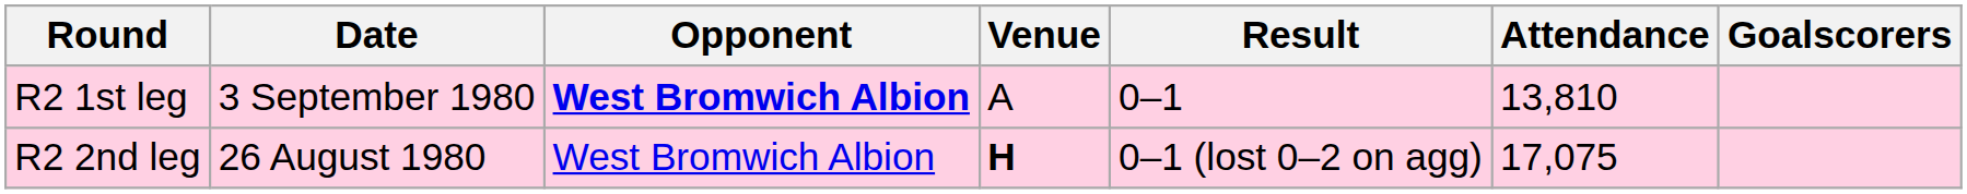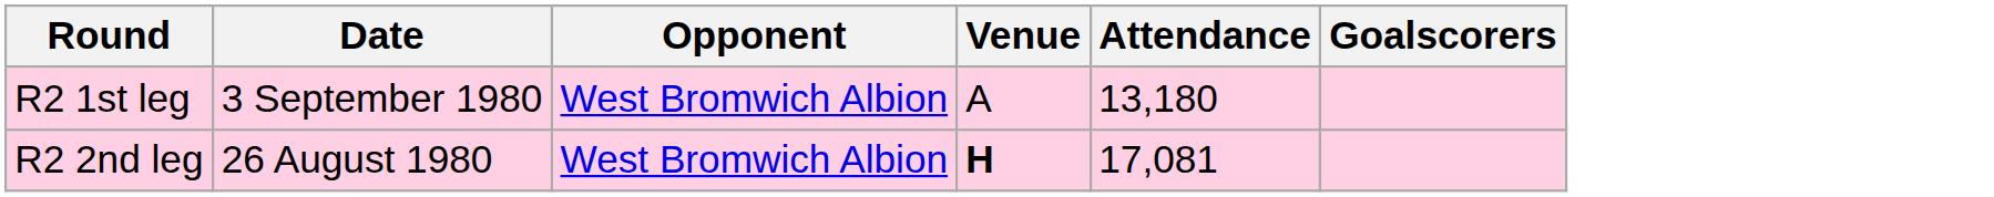 <table class="wikitable">
 <tr>
 <th>Round</th>
 <th>Date</th>
 <th>Opponent</th>
 <th>Venue</th>
-<th>Result</th>
 <th>Attendance</th>
 <th>Goalscorers</th>
 </tr>
 <tr style="background-color: #ffd0e3;">
 <td>R2 1st leg</td>
 <td>3 September 1980</td>
-<td><strong><a href='#'>West Bromwich Albion</a></strong></td>
+<td><a href='#'>West Bromwich Albion</a></td>
 <td>A</td>
-<td>0–1</td>
-<td>13,810</td>
+<td>13,180</td>
 <td></td>
 </tr>
 <tr style="background-color: #ffd0e3;">
 <td>R2 2nd leg</td>
 <td>26 August 1980</td>
 <td><a href='#'>West Bromwich Albion</a></td>
 <td><strong>H</strong></td>
-<td>0–1 (lost 0–2 on agg)</td>
-<td>17,075</td>
+<td>17,081</td>
 <td></td>
 </tr>
 </table>
